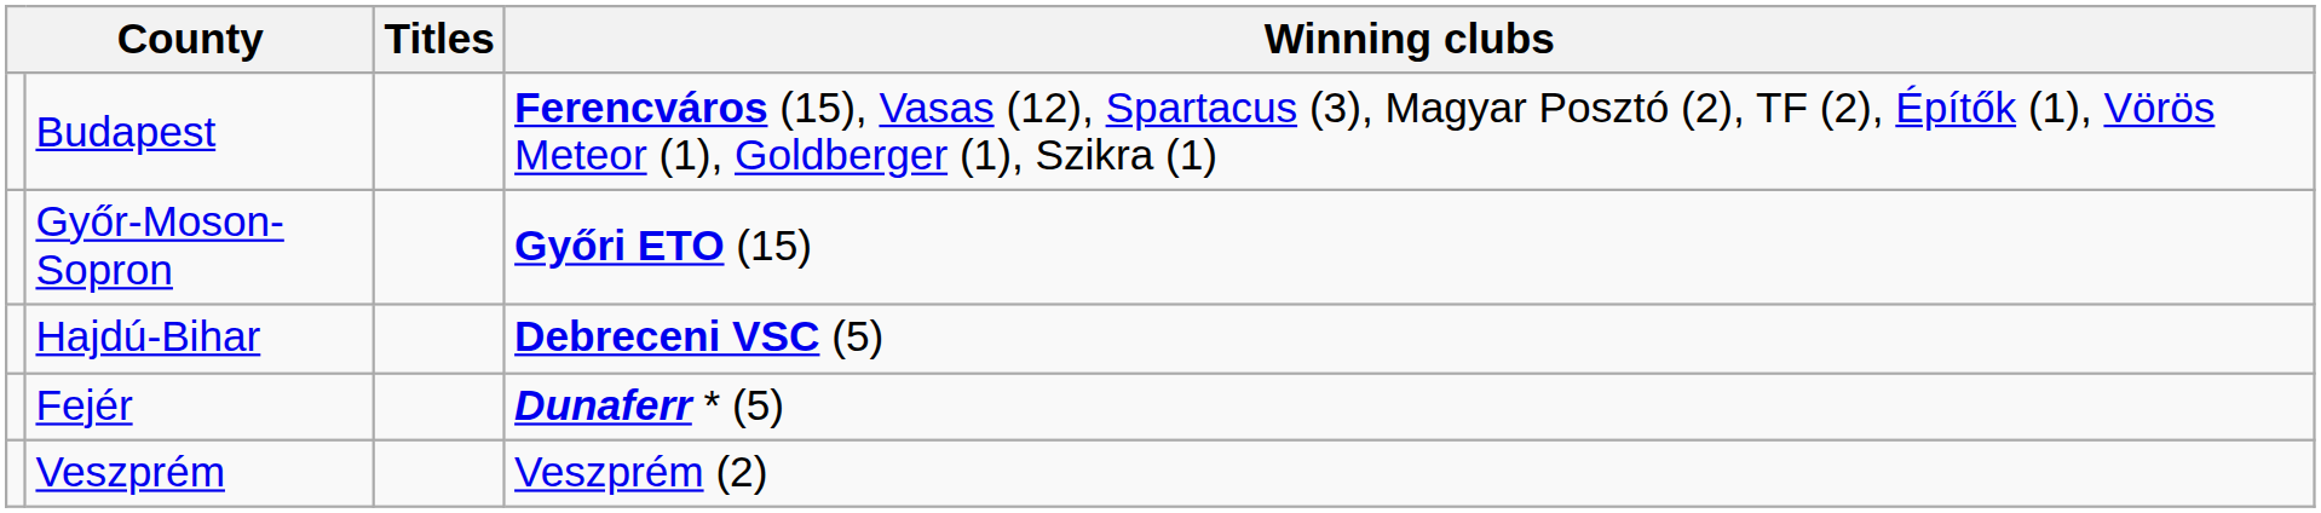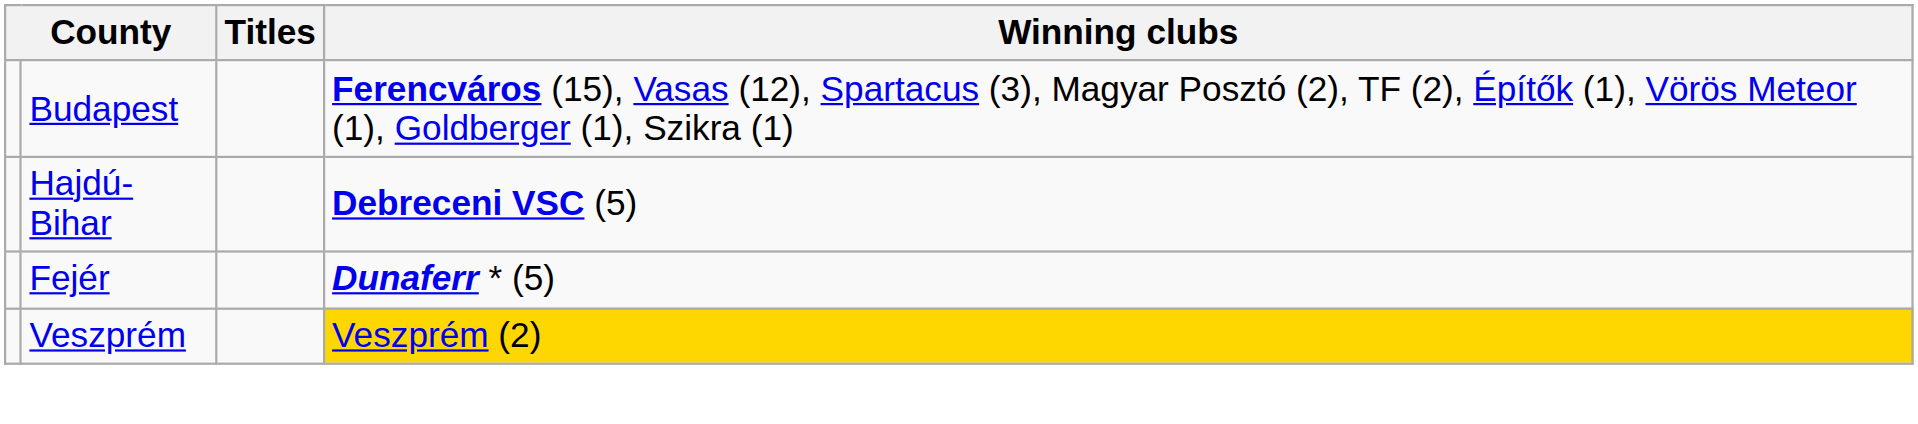 <table class="wikitable">
 <tr>
 <th colspan=2>County</th>
 <th>Titles</th>
 <th>Winning clubs</th>
 </tr>
 <tr>
 <td></td>
 <td><a href='#'>Budapest</a></td>
 <td></td>
 <td><strong><a href='#'>Ferencváros</a></strong> (15), <a href='#'>Vasas</a> (12), <a href='#'>Spartacus</a> (3), Magyar Posztó (2), TF (2), <a href='#'>Építők</a> (1), <a href='#'>Vörös Meteor</a> (1), <a href='#'>Goldberger</a> (1), Szikra (1)</td>
-</tr>
-<tr>
-<td align=center></td>
-<td><a href='#'>Győr-Moson-Sopron</a></td>
-<td></td>
-<td><strong><a href='#'>Győri ETO</a></strong> (15)</td>
 </tr>
 <tr>
 <td align=center></td>
 <td><a href='#'>Hajdú-Bihar</a></td>
 <td></td>
 <td><strong><a href='#'>Debreceni VSC</a></strong> (5)</td>
 </tr>
 <tr>
 <td align=center></td>
 <td><a href='#'>Fejér</a></td>
 <td></td>
 <td><strong><em><a href='#'>Dunaferr</a></em></strong> * (5)</td>
 </tr>
 <tr>
 <td align=center></td>
 <td><a href='#'>Veszprém</a></td>
 <td></td>
-<td><a href='#'>Veszprém</a> (2)</td>
+<td style="background: gold;"><a href='#'>Veszprém</a> (2)</td>
 </tr>
 </table>
